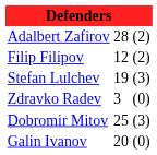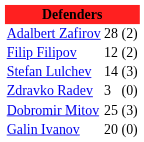 <table class="toccolours" border="0" cellpadding="2" cellspacing="0" align="left" style="margin:0.5em;">
 <tr>
 <th colspan="4" align="center" bgcolor="#FF2020"><span>Defenders</span></th>
 </tr>
 <tr>
 <td> <a href='#'>Adalbert Zafirov</a></td>
 <td>28</td>
 <td>(2)</td>
 </tr>
 <tr>
 <td> <a href='#'>Filip Filipov</a></td>
 <td>12</td>
 <td>(2)</td>
 </tr>
 <tr>
 <td> <a href='#'>Stefan Lulchev</a></td>
-<td>19</td>
+<td>14</td>
 <td>(3)</td>
 </tr>
 <tr>
 <td> <a href='#'>Zdravko Radev</a></td>
 <td>3</td>
 <td>(0)</td>
 </tr>
 <tr>
 <td> <a href='#'>Dobromir Mitov</a></td>
 <td>25</td>
 <td>(3)</td>
 </tr>
 <tr>
 <td> <a href='#'>Galin Ivanov</a></td>
 <td>20</td>
 <td>(0)</td>
 </tr>
 <tr>
 </tr>
 </table>
